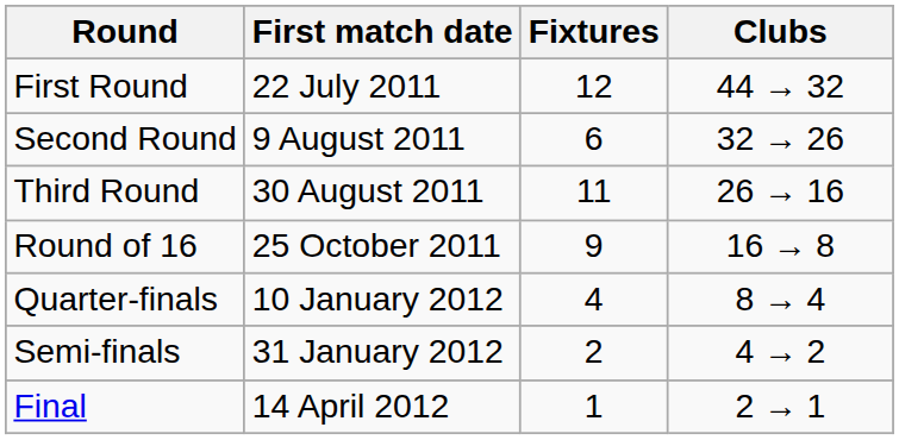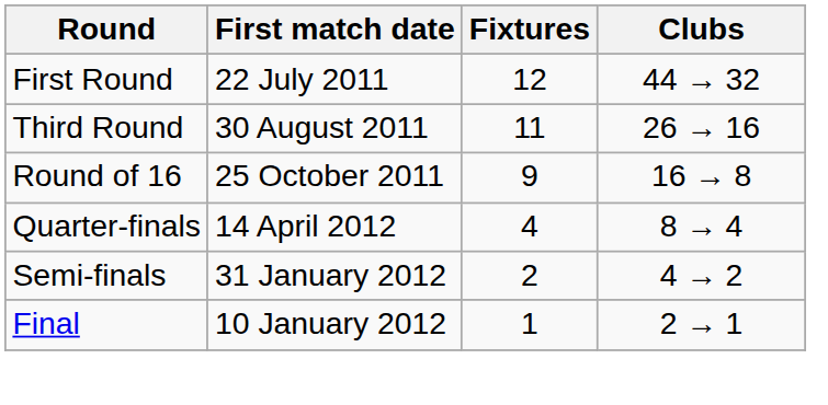 <table class="wikitable">
 <tr>
 <th>Round</th>
 <th>First match date</th>
 <th>Fixtures</th>
 <th width=100>Clubs</th>
 </tr>
 <tr align=center>
 <td align=left>First Round</td>
 <td align=left>22 July 2011</td>
 <td>12</td>
 <td>44 → 32</td>
-</tr>
-<tr align=center>
-<td align=left>Second Round</td>
-<td align=left>9 August 2011</td>
-<td>6</td>
-<td>32 → 26</td>
 </tr>
 <tr align=center>
 <td align=left>Third Round</td>
 <td align=left>30 August 2011</td>
 <td>11</td>
 <td>26 → 16</td>
 </tr>
 <tr align=center>
 <td align=left>Round of 16</td>
 <td align=left>25 October 2011</td>
 <td>9</td>
 <td>16 → 8</td>
 </tr>
 <tr align=center>
 <td align=left>Quarter-finals</td>
-<td align=left>10 January 2012</td>
+<td align=left>14 April 2012</td>
 <td>4</td>
 <td>8 → 4</td>
 </tr>
 <tr align=center>
 <td align=left>Semi-finals</td>
 <td align=left>31 January 2012</td>
 <td>2</td>
 <td>4 → 2</td>
 </tr>
 <tr align=center>
 <td align=left><a href='#'>Final</a></td>
-<td align=left>14 April 2012</td>
+<td align=left>10 January 2012</td>
 <td>1</td>
 <td>2 → 1</td>
 </tr>
 </table>
